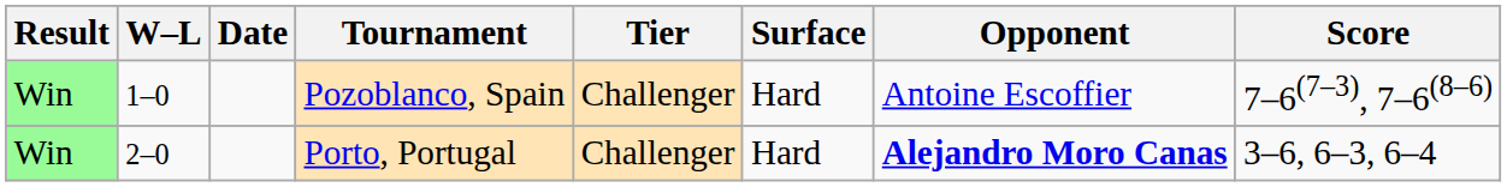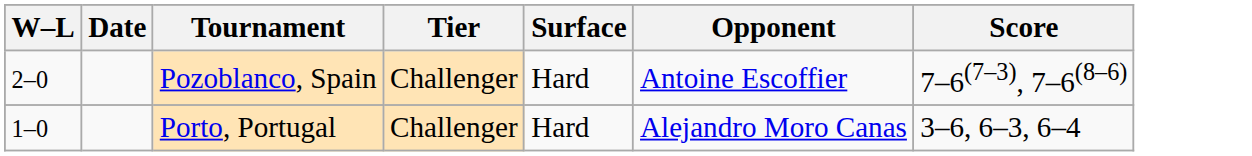 <table class="sortable wikitable">
 <tr>
-<th>Result</th>
 <th class="unsortable">W–L</th>
 <th>Date</th>
 <th>Tournament</th>
 <th>Tier</th>
 <th>Surface</th>
 <th>Opponent</th>
 <th class="unsortable">Score</th>
 </tr>
 <tr>
-<td bgcolor=98FB98>Win</td>
-<td><small>1–0</small></td>
+<td><small>2–0</small></td>
 <td><a href='#'></a></td>
 <td style="background:moccasin;"><a href='#'>Pozoblanco</a>, Spain</td>
 <td style="background:moccasin;">Challenger</td>
 <td>Hard</td>
 <td> <a href='#'>Antoine Escoffier</a></td>
 <td>7–6<sup>(7–3)</sup>, 7–6<sup>(8–6)</sup></td>
 </tr>
 <tr>
-<td bgcolor=98FB98>Win</td>
-<td><small>2–0</small></td>
+<td><small>1–0</small></td>
 <td><a href='#'></a></td>
 <td style="background:moccasin;"><a href='#'>Porto</a>, Portugal</td>
 <td style="background:moccasin;">Challenger</td>
 <td>Hard</td>
-<td><strong> <a href='#'>Alejandro Moro Canas</a></strong></td>
+<td> <a href='#'>Alejandro Moro Canas</a></td>
 <td>3–6, 6–3, 6–4</td>
 </tr>
 </table>
